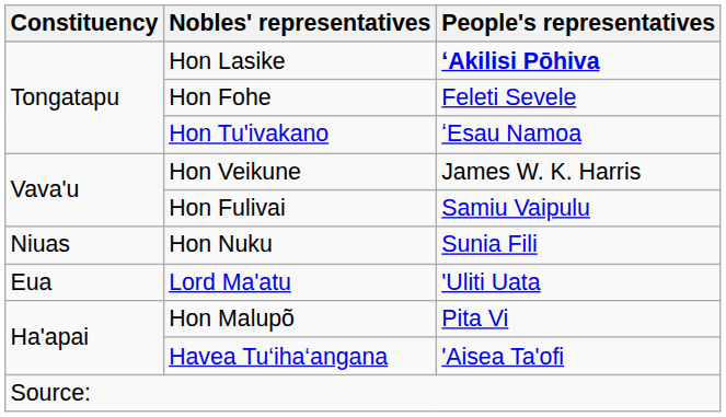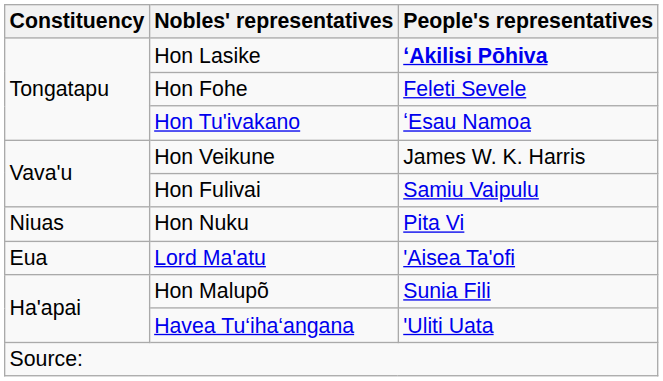 <table class=wikitable>
 <tr>
 <th>Constituency</th>
 <th>Nobles' representatives</th>
 <th>People's representatives</th>
 </tr>
 <tr>
 <td rowspan=3>Tongatapu</td>
 <td>Hon Lasike</td>
 <td><strong><a href='#'>ʻAkilisi Pōhiva</a></strong></td>
 </tr>
 <tr>
 <td>Hon Fohe</td>
 <td><a href='#'>Feleti Sevele</a></td>
 </tr>
 <tr>
 <td><a href='#'>Hon Tu'ivakano</a></td>
 <td><a href='#'>ʻEsau Namoa</a></td>
 </tr>
 <tr>
 <td rowspan=2>Vava'u</td>
 <td>Hon Veikune</td>
 <td>James W. K. Harris</td>
 </tr>
 <tr>
 <td>Hon Fulivai</td>
 <td><a href='#'>Samiu Vaipulu</a></td>
 </tr>
 <tr>
 <td>Niuas</td>
 <td>Hon Nuku</td>
-<td><a href='#'>Sunia Fili</a></td>
+<td><a href='#'>Pita Vi</a></td>
 </tr>
 <tr>
 <td>Eua</td>
 <td><a href='#'>Lord Ma'atu</a></td>
-<td><a href='#'>'Uliti Uata</a></td>
+<td><a href='#'>'Aisea Ta'ofi</a></td>
 </tr>
 <tr>
 <td rowspan=2>Ha'apai</td>
 <td>Hon Malupõ</td>
-<td><a href='#'>Pita Vi</a></td>
+<td><a href='#'>Sunia Fili</a></td>
 </tr>
 <tr>
 <td><a href='#'>Havea Tu‘iha‘angana</a></td>
-<td><a href='#'>'Aisea Ta'ofi</a></td>
+<td><a href='#'>'Uliti Uata</a></td>
 </tr>
 <tr>
 <td colspan=3>Source:</td>
 </tr>
 </table>
